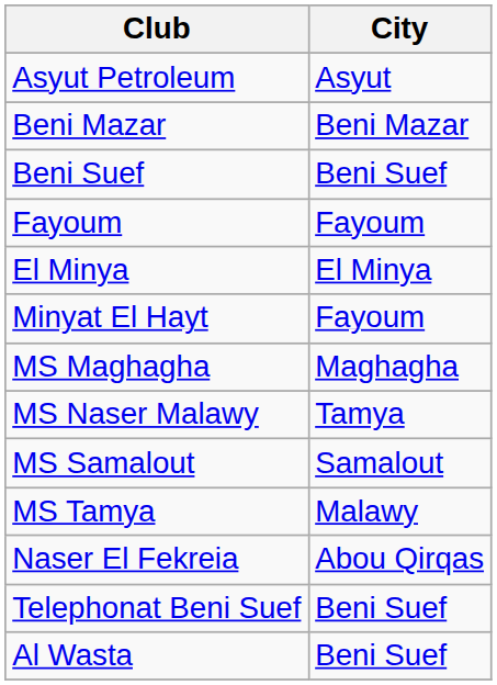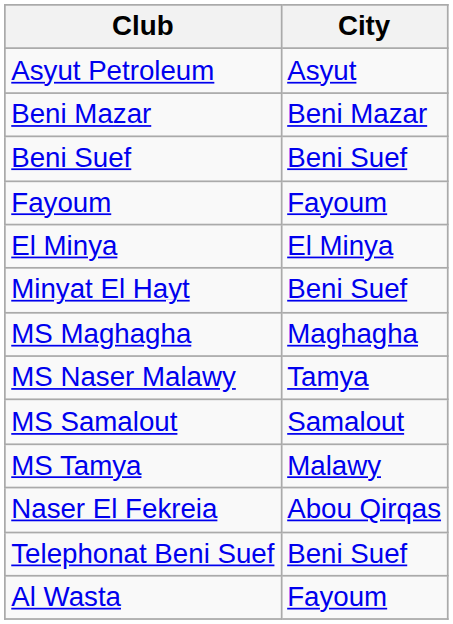 <table class="wikitable sortable">
 <tr>
 <th>Club</th>
 <th>City</th>
 </tr>
 <tr>
 <td><a href='#'>Asyut Petroleum</a></td>
 <td><a href='#'>Asyut</a></td>
 </tr>
 <tr>
 <td><a href='#'>Beni Mazar</a></td>
 <td><a href='#'>Beni Mazar</a></td>
 </tr>
 <tr>
 <td><a href='#'>Beni Suef</a></td>
 <td><a href='#'>Beni Suef</a></td>
 </tr>
 <tr>
 <td><a href='#'>Fayoum</a></td>
 <td><a href='#'>Fayoum</a></td>
 </tr>
 <tr>
 <td><a href='#'>El Minya</a></td>
 <td><a href='#'>El Minya</a></td>
 </tr>
 <tr>
 <td><a href='#'>Minyat El Hayt</a></td>
-<td><a href='#'>Fayoum</a></td>
+<td><a href='#'>Beni Suef</a></td>
 </tr>
 <tr>
 <td><a href='#'>MS Maghagha</a></td>
 <td><a href='#'>Maghagha</a></td>
 </tr>
 <tr>
 <td><a href='#'>MS Naser Malawy</a></td>
 <td><a href='#'>Tamya</a></td>
 </tr>
 <tr>
 <td><a href='#'>MS Samalout</a></td>
 <td><a href='#'>Samalout</a></td>
 </tr>
 <tr>
 <td><a href='#'>MS Tamya</a></td>
 <td><a href='#'>Malawy</a></td>
 </tr>
 <tr>
 <td><a href='#'>Naser El Fekreia</a></td>
 <td><a href='#'>Abou Qirqas</a></td>
 </tr>
 <tr>
 <td><a href='#'>Telephonat Beni Suef</a></td>
 <td><a href='#'>Beni Suef</a></td>
 </tr>
 <tr>
 <td><a href='#'>Al Wasta</a></td>
-<td><a href='#'>Beni Suef</a></td>
+<td><a href='#'>Fayoum</a></td>
 </tr>
 </table>
